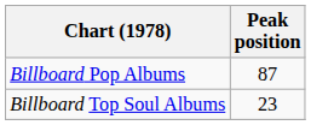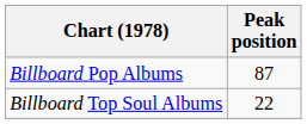 <table class="wikitable">
 <tr>
 <th>Chart (1978)</th>
 <th>Peak<br>position</th>
 </tr>
 <tr>
 <td><a href='#'><em>Billboard</em> Pop Albums</a></td>
 <td align=center>87</td>
 </tr>
 <tr>
 <td><em>Billboard</em> <a href='#'>Top Soul Albums</a></td>
-<td align=center>23</td>
+<td align=center>22</td>
 </tr>
 <tr>
 </tr>
 </table>
